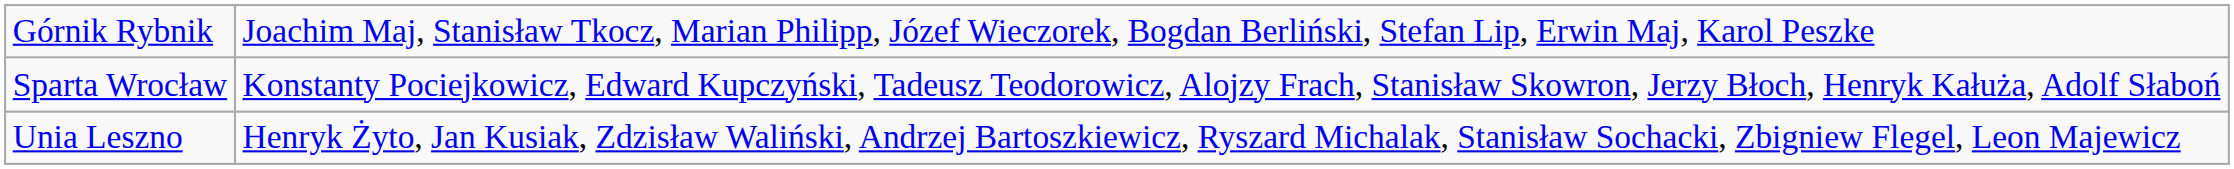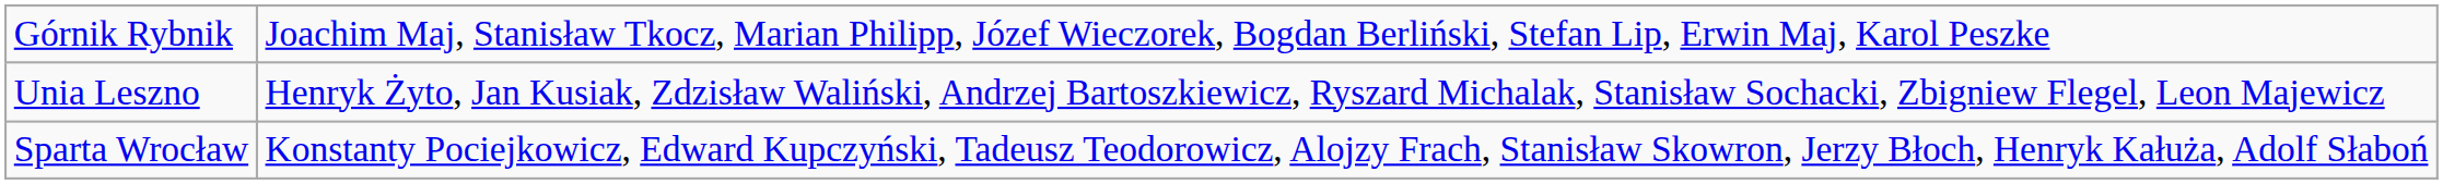 <table class=wikitable>
 <tr>
 <td><a href='#'>Górnik Rybnik</a></td>
 <td><a href='#'>Joachim Maj</a>, <a href='#'>Stanisław Tkocz</a>, <a href='#'>Marian Philipp</a>, <a href='#'>Józef Wieczorek</a>, <a href='#'>Bogdan Berliński</a>, <a href='#'>Stefan Lip</a>, <a href='#'>Erwin Maj</a>, <a href='#'>Karol Peszke</a></td>
 </tr>
 <tr>
+<td><a href='#'>Unia Leszno</a></td>
+<td><a href='#'>Henryk Żyto</a>, <a href='#'>Jan Kusiak</a>, <a href='#'>Zdzisław Waliński</a>, <a href='#'>Andrzej Bartoszkiewicz</a>, <a href='#'>Ryszard Michalak</a>, <a href='#'>Stanisław Sochacki</a>, <a href='#'>Zbigniew Flegel</a>, <a href='#'>Leon Majewicz</a></td>
+</tr>
+<tr>
 <td><a href='#'>Sparta Wrocław</a></td>
 <td><a href='#'>Konstanty Pociejkowicz</a>, <a href='#'>Edward Kupczyński</a>, <a href='#'>Tadeusz Teodorowicz</a>, <a href='#'>Alojzy Frach</a>, <a href='#'>Stanisław Skowron</a>, <a href='#'>Jerzy Błoch</a>, <a href='#'>Henryk Kałuża</a>, <a href='#'>Adolf Słaboń</a></td>
 </tr>
-<tr>
-<td><a href='#'>Unia Leszno</a></td>
-<td><a href='#'>Henryk Żyto</a>, <a href='#'>Jan Kusiak</a>, <a href='#'>Zdzisław Waliński</a>, <a href='#'>Andrzej Bartoszkiewicz</a>, <a href='#'>Ryszard Michalak</a>, <a href='#'>Stanisław Sochacki</a>, <a href='#'>Zbigniew Flegel</a>, <a href='#'>Leon Majewicz</a></td>
-</tr>
 </table>
